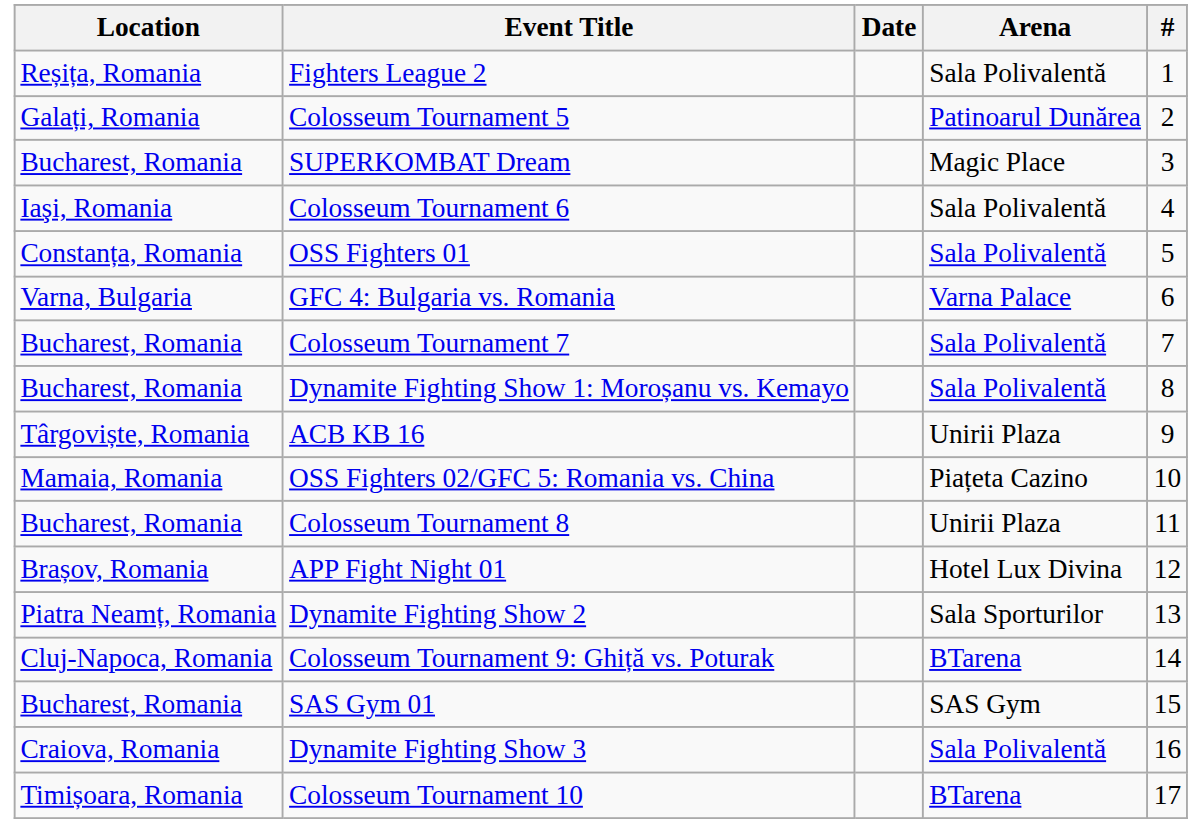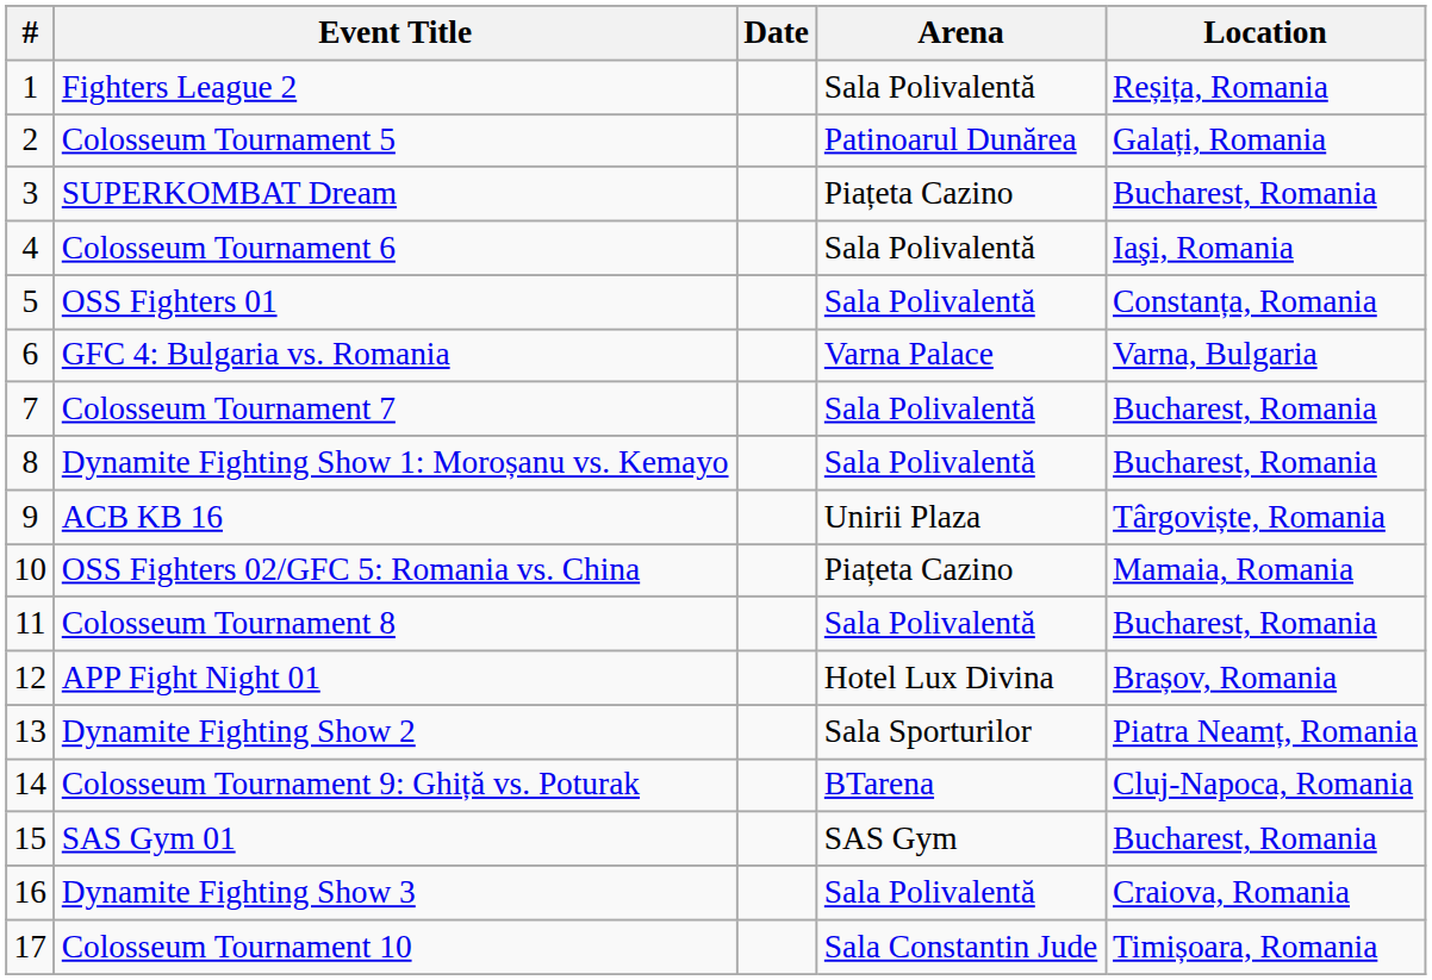 <table class="sortable wikitable succession-box" style="margin:1.0em auto; font-size:90%;">
 <tr>
-<th scope="col">Location</th>
+<th scope="col">#</th>
 <th scope="col">Event Title</th>
 <th scope="col">Date</th>
 <th scope="col">Arena</th>
-<th scope="col">#</th>
+<th scope="col">Location</th>
 </tr>
 <tr>
-<td><a href='#'>Reșița, Romania</a></td>
+<td align=center>1</td>
 <td><a href='#'>Fighters League 2</a></td>
 <td></td>
 <td>Sala Polivalentă</td>
-<td align=center>1</td>
+<td><a href='#'>Reșița, Romania</a></td>
 </tr>
 <tr>
-<td><a href='#'>Galați, Romania</a></td>
+<td align=center>2</td>
 <td><a href='#'>Colosseum Tournament 5</a></td>
 <td></td>
 <td><a href='#'>Patinoarul Dunărea</a></td>
-<td align=center>2</td>
+<td><a href='#'>Galați, Romania</a></td>
 </tr>
 <tr>
-<td><a href='#'>Bucharest, Romania</a></td>
+<td align=center>3</td>
 <td><a href='#'>SUPERKOMBAT Dream</a></td>
 <td></td>
-<td>Magic Place</td>
-<td align=center>3</td>
+<td>Piațeta Cazino</td>
+<td><a href='#'>Bucharest, Romania</a></td>
 </tr>
 <tr>
-<td><a href='#'>Iaşi, Romania</a></td>
+<td align=center>4</td>
 <td><a href='#'>Colosseum Tournament 6</a></td>
 <td></td>
 <td>Sala Polivalentă</td>
-<td align=center>4</td>
+<td><a href='#'>Iaşi, Romania</a></td>
 </tr>
 <tr>
-<td><a href='#'>Constanța, Romania</a></td>
+<td align=center>5</td>
 <td><a href='#'>OSS Fighters 01</a></td>
 <td></td>
 <td><a href='#'>Sala Polivalentă</a></td>
-<td align=center>5</td>
+<td><a href='#'>Constanța, Romania</a></td>
 </tr>
 <tr>
-<td><a href='#'>Varna, Bulgaria</a></td>
+<td align=center>6</td>
 <td><a href='#'>GFC 4: Bulgaria vs. Romania</a></td>
 <td></td>
 <td><a href='#'>Varna Palace</a></td>
-<td align=center>6</td>
+<td><a href='#'>Varna, Bulgaria</a></td>
 </tr>
 <tr>
-<td><a href='#'>Bucharest, Romania</a></td>
+<td align=center>7</td>
 <td><a href='#'>Colosseum Tournament 7</a></td>
 <td></td>
 <td><a href='#'>Sala Polivalentă</a></td>
-<td align=center>7</td>
+<td><a href='#'>Bucharest, Romania</a></td>
 </tr>
 <tr>
-<td><a href='#'>Bucharest, Romania</a></td>
+<td align=center>8</td>
 <td><a href='#'>Dynamite Fighting Show 1: Moroșanu vs. Kemayo</a></td>
 <td></td>
 <td><a href='#'>Sala Polivalentă</a></td>
-<td align=center>8</td>
+<td><a href='#'>Bucharest, Romania</a></td>
 </tr>
 <tr>
-<td><a href='#'>Târgoviște, Romania</a></td>
+<td align=center>9</td>
 <td><a href='#'>ACB KB 16</a></td>
 <td></td>
 <td>Unirii Plaza</td>
-<td align=center>9</td>
+<td><a href='#'>Târgoviște, Romania</a></td>
 </tr>
 <tr>
-<td><a href='#'>Mamaia, Romania</a></td>
+<td align=center>10</td>
 <td><a href='#'>OSS Fighters 02/GFC 5: Romania vs. China</a></td>
 <td></td>
 <td>Piațeta Cazino</td>
-<td align=center>10</td>
+<td><a href='#'>Mamaia, Romania</a></td>
 </tr>
 <tr>
-<td><a href='#'>Bucharest, Romania</a></td>
+<td align=center>11</td>
 <td><a href='#'>Colosseum Tournament 8</a></td>
 <td></td>
-<td>Unirii Plaza</td>
-<td align=center>11</td>
+<td><a href='#'>Sala Polivalentă</a></td>
+<td><a href='#'>Bucharest, Romania</a></td>
 </tr>
 <tr>
-<td><a href='#'>Brașov, Romania</a></td>
+<td align=center>12</td>
 <td><a href='#'>APP Fight Night 01</a></td>
 <td></td>
 <td>Hotel Lux Divina</td>
-<td align=center>12</td>
+<td><a href='#'>Brașov, Romania</a></td>
 </tr>
 <tr>
-<td><a href='#'>Piatra Neamț, Romania</a></td>
+<td align=center>13</td>
 <td><a href='#'>Dynamite Fighting Show 2</a></td>
 <td></td>
 <td>Sala Sporturilor</td>
-<td align=center>13</td>
+<td><a href='#'>Piatra Neamț, Romania</a></td>
 </tr>
 <tr>
-<td><a href='#'>Cluj-Napoca, Romania</a></td>
+<td align=center>14</td>
 <td><a href='#'>Colosseum Tournament 9: Ghiță vs. Poturak</a></td>
 <td></td>
 <td><a href='#'>BTarena</a></td>
-<td align=center>14</td>
+<td><a href='#'>Cluj-Napoca, Romania</a></td>
 </tr>
 <tr>
-<td><a href='#'>Bucharest, Romania</a></td>
+<td align=center>15</td>
 <td><a href='#'>SAS Gym 01</a></td>
 <td></td>
 <td>SAS Gym</td>
-<td align=center>15</td>
+<td><a href='#'>Bucharest, Romania</a></td>
 </tr>
 <tr>
-<td><a href='#'>Craiova, Romania</a></td>
+<td align=center>16</td>
 <td><a href='#'>Dynamite Fighting Show 3</a></td>
 <td></td>
 <td><a href='#'>Sala Polivalentă</a></td>
-<td align=center>16</td>
+<td><a href='#'>Craiova, Romania</a></td>
 </tr>
 <tr>
-<td><a href='#'>Timișoara, Romania</a></td>
+<td align=center>17</td>
 <td><a href='#'>Colosseum Tournament 10</a></td>
 <td></td>
-<td><a href='#'>BTarena</a></td>
-<td align=center>17</td>
+<td><a href='#'>Sala Constantin Jude</a></td>
+<td><a href='#'>Timișoara, Romania</a></td>
 </tr>
 </table>
